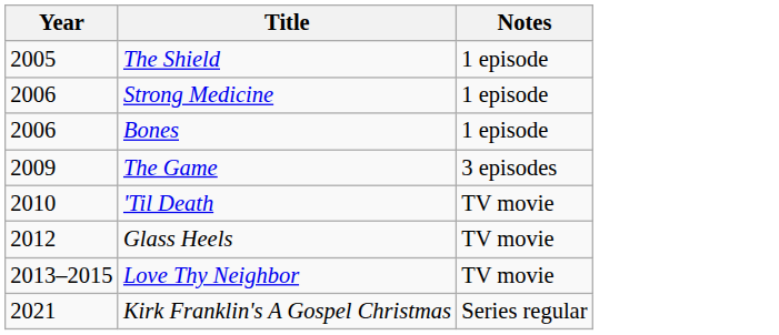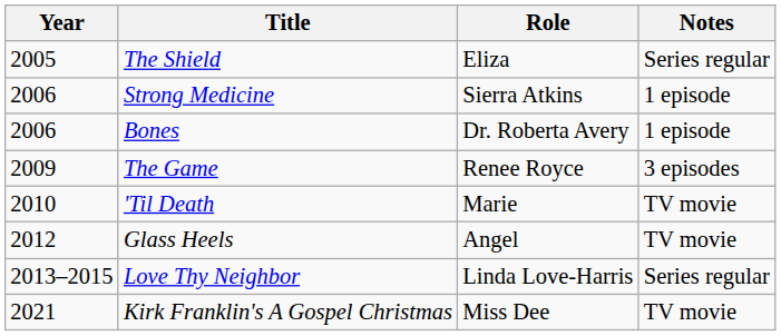 <table class="wikitable sortable">
 <tr>
 <th>Year</th>
 <th>Title</th>
+<th>Role</th>
 <th class="unsortable">Notes</th>
 </tr>
 <tr>
 <td>2005</td>
 <td><em><a href='#'>The Shield</a></em></td>
-<td>1 episode</td>
+<td>Eliza</td>
+<td>Series regular</td>
 </tr>
 <tr>
 <td>2006</td>
 <td><em><a href='#'>Strong Medicine</a></em></td>
+<td>Sierra Atkins</td>
 <td>1 episode</td>
 </tr>
 <tr>
 <td>2006</td>
 <td><em><a href='#'>Bones</a></em></td>
+<td>Dr. Roberta Avery</td>
 <td>1 episode</td>
 </tr>
 <tr>
 <td>2009</td>
 <td><em><a href='#'>The Game</a></em></td>
+<td>Renee Royce</td>
 <td>3 episodes</td>
 </tr>
 <tr>
 <td>2010</td>
 <td><em><a href='#'>'Til Death</a></em></td>
+<td>Marie</td>
 <td>TV movie</td>
 </tr>
 <tr>
 <td>2012</td>
 <td><em>Glass Heels</em></td>
+<td>Angel</td>
 <td>TV movie</td>
 </tr>
 <tr>
 <td>2013–2015</td>
 <td><em><a href='#'>Love Thy Neighbor</a></em></td>
-<td>TV movie</td>
+<td>Linda Love-Harris</td>
+<td>Series regular</td>
 </tr>
 <tr>
 <td>2021</td>
 <td><em>Kirk Franklin's A Gospel Christmas</em></td>
-<td>Series regular</td>
+<td>Miss Dee</td>
+<td>TV movie</td>
 </tr>
 </table>
